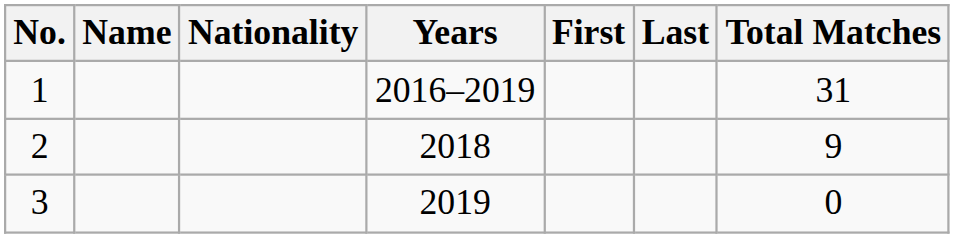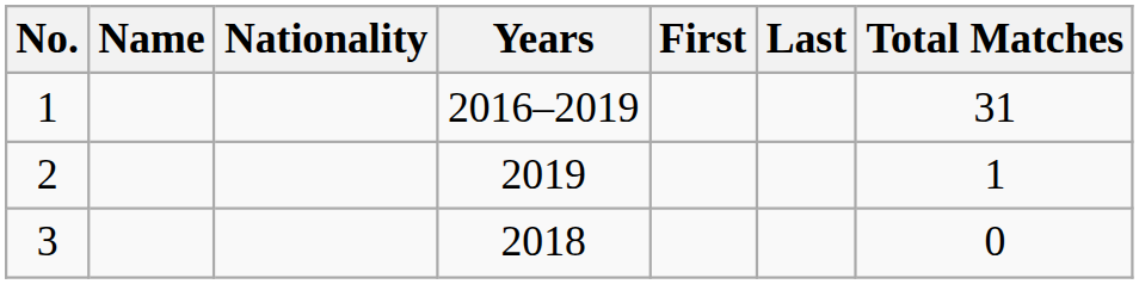 <table class="wikitable sortable" style="text-align: center;">
 <tr>
 <th>No.</th>
 <th>Name</th>
 <th>Nationality</th>
 <th>Years</th>
 <th>First</th>
 <th>Last</th>
 <th>Total Matches</th>
 </tr>
 <tr>
 <td>1</td>
 <td align="left"></td>
 <td></td>
 <td>2016–2019</td>
 <td></td>
 <td></td>
 <td>31</td>
 </tr>
 <tr>
 <td>2</td>
 <td align="left"></td>
 <td></td>
-<td>2018</td>
+<td>2019</td>
 <td></td>
 <td></td>
-<td>9</td>
+<td>1</td>
 </tr>
 <tr>
 <td>3</td>
 <td align="left"></td>
 <td></td>
-<td>2019</td>
+<td>2018</td>
 <td></td>
 <td></td>
 <td>0</td>
 </tr>
 </table>
